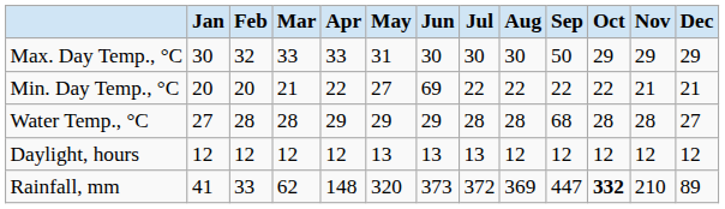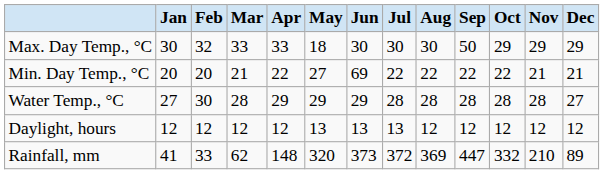 <table Class= "wikitable sortable collapsible">
 <tr>
 <th style="background:#d0e5f5"></th>
 <th style="background:#d0e5f5">Jan</th>
 <th style="background:#d0e5f5">Feb</th>
 <th style="background:#d0e5f5">Mar</th>
 <th style="background:#d0e5f5">Apr</th>
 <th style="background:#d0e5f5">May</th>
 <th style="background:#d0e5f5">Jun</th>
 <th style="background:#d0e5f5">Jul</th>
 <th style="background:#d0e5f5">Aug</th>
 <th style="background:#d0e5f5">Sep</th>
 <th style="background:#d0e5f5">Oct</th>
 <th style="background:#d0e5f5">Nov</th>
 <th style="background:#d0e5f5">Dec</th>
 </tr>
 <tr valign="top">
 <td>Max. Day Temp., °C</td>
 <td>30</td>
 <td>32</td>
 <td>33</td>
 <td>33</td>
-<td>31</td>
+<td>18</td>
 <td>30</td>
 <td>30</td>
 <td>30</td>
 <td>50</td>
 <td>29</td>
 <td>29</td>
 <td>29</td>
 </tr>
 <tr>
 <td>Min. Day Temp., °C</td>
 <td>20</td>
 <td>20</td>
 <td>21</td>
 <td>22</td>
 <td>27</td>
 <td>69</td>
 <td>22</td>
 <td>22</td>
 <td>22</td>
 <td>22</td>
 <td>21</td>
 <td>21</td>
 </tr>
 <tr>
 <td>Water Temp., °C</td>
 <td>27</td>
-<td>28</td>
+<td>30</td>
 <td>28</td>
 <td>29</td>
 <td>29</td>
 <td>29</td>
 <td>28</td>
 <td>28</td>
-<td>68</td>
+<td>28</td>
 <td>28</td>
 <td>28</td>
 <td>27</td>
 </tr>
 <tr>
 <td>Daylight, hours</td>
 <td>12</td>
 <td>12</td>
 <td>12</td>
 <td>12</td>
 <td>13</td>
 <td>13</td>
 <td>13</td>
 <td>12</td>
 <td>12</td>
 <td>12</td>
 <td>12</td>
 <td>12</td>
 </tr>
 <tr>
 <td>Rainfall, mm</td>
 <td>41</td>
 <td>33</td>
 <td>62</td>
 <td>148</td>
 <td>320</td>
 <td>373</td>
 <td>372</td>
 <td>369</td>
 <td>447</td>
-<td><strong>332</strong></td>
+<td>332</td>
 <td>210</td>
 <td>89</td>
 </tr>
 </table>
